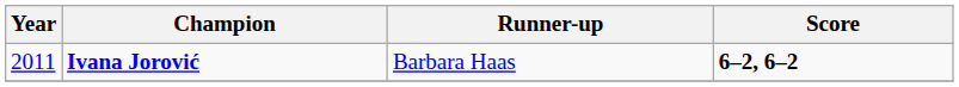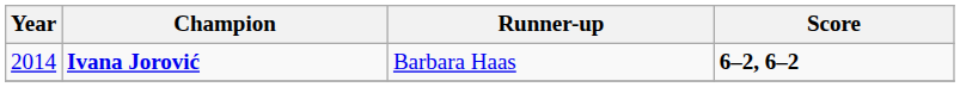 <table class="wikitable" style="font-size:90%">
 <tr>
 <th>Year</th>
 <th width="200">Champion</th>
 <th width="200">Runner-up</th>
 <th width="145">Score</th>
 </tr>
 <tr>
-<td><a href='#'>2011</a></td>
+<td><a href='#'>2014</a></td>
 <td> <strong><a href='#'>Ivana Jorović</a></strong></td>
 <td> <a href='#'>Barbara Haas</a></td>
 <td><strong>6–2, 6–2</strong></td>
 </tr>
 <tr>
 </tr>
 </table>
